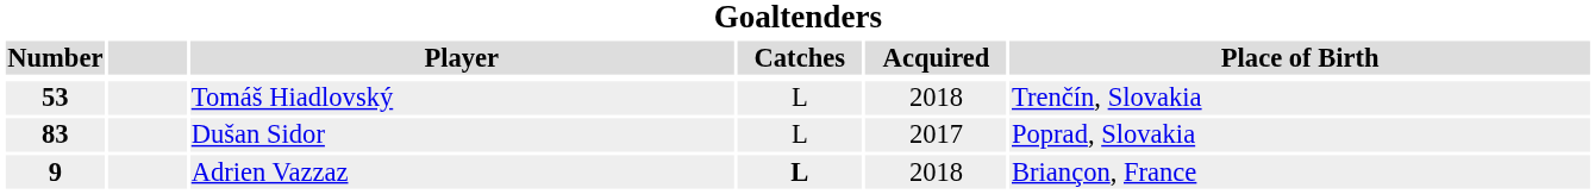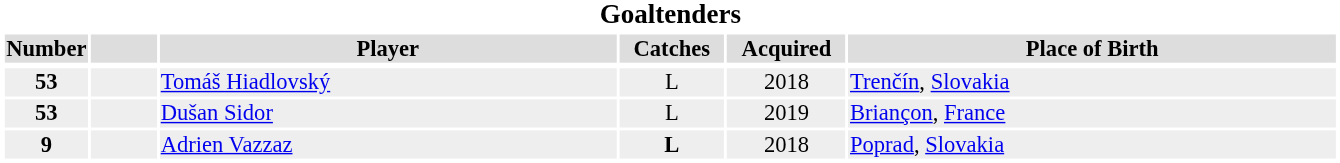 <table width=75%>
 <tr>
 <th colspan=6><big>Goaltenders</big></th>
 </tr>
 <tr bgcolor="#dddddd">
 <th width=5%>Number</th>
 <th width=5%></th>
 <th !width=15%>Player</th>
 <th width=8%>Catches</th>
 <th width=9%>Acquired</th>
 <th width=37%>Place of Birth</th>
 </tr>
 <tr>
 </tr>
 <tr bgcolor="#eeeeee">
 <td align=center><strong>53</strong></td>
 <td align=center></td>
 <td><a href='#'>Tomáš Hiadlovský</a></td>
 <td align=center>L</td>
 <td align=center>2018</td>
 <td><a href='#'>Trenčín</a>, <a href='#'>Slovakia</a></td>
 </tr>
 <tr bgcolor="#eeeeee">
-<td align=center><strong>83</strong></td>
+<td align=center><strong>53</strong></td>
 <td align=center></td>
 <td><a href='#'>Dušan Sidor</a></td>
 <td align=center>L</td>
-<td align=center>2017</td>
-<td><a href='#'>Poprad</a>, <a href='#'>Slovakia</a></td>
+<td align=center>2019</td>
+<td><a href='#'>Briançon</a>, <a href='#'>France</a></td>
 </tr>
 <tr bgcolor="#eeeeee">
 <td align=center><strong>9</strong></td>
 <td align=center></td>
 <td><a href='#'>Adrien Vazzaz</a></td>
 <td align=center><strong>L</strong></td>
 <td align=center>2018</td>
-<td><a href='#'>Briançon</a>, <a href='#'>France</a></td>
+<td><a href='#'>Poprad</a>, <a href='#'>Slovakia</a></td>
 </tr>
 </table>
